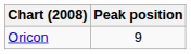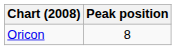 <table class="wikitable">
 <tr>
 <th>Chart (2008)</th>
 <th>Peak position</th>
 </tr>
 <tr>
 <td><a href='#'>Oricon</a></td>
-<td align="center">9</td>
+<td align="center">8</td>
 </tr>
 </table>
